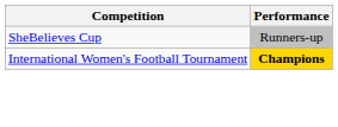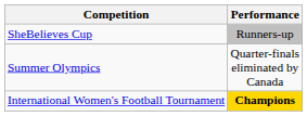 <table class="wikitable">
 <tr>
 <th>Competition</th>
 <th>Performance</th>
 </tr>
 <tr>
 <td><a href='#'>SheBelieves Cup</a></td>
 <td align=center bgcolor=silver>Runners-up</td>
 </tr>
 <tr>
+<td><a href='#'>Summer Olympics</a></td>
+<td align=center>Quarter-finals<br>eliminated by<br> Canada</td>
+</tr>
+<tr>
 <td><a href='#'>International Women's Football Tournament</a></td>
 <td align=center bgcolor=gold><strong>Champions</strong></td>
 </tr>
 </table>
